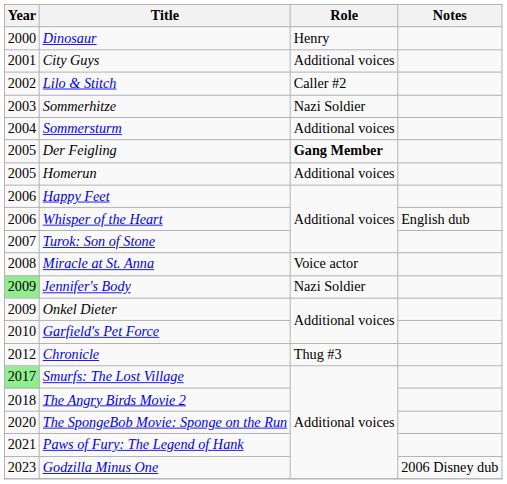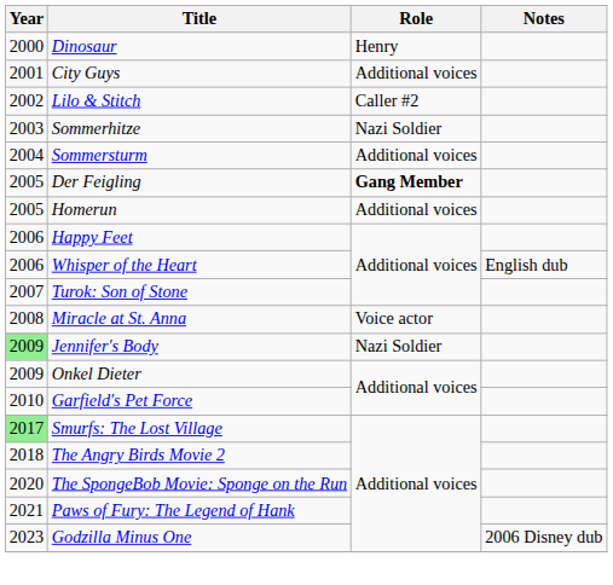 <table class="wikitable">
 <tr>
 <th>Year</th>
 <th>Title</th>
 <th>Role</th>
 <th>Notes</th>
 </tr>
 <tr>
 <td>2000</td>
 <td><em><a href='#'>Dinosaur</a></em></td>
 <td>Henry</td>
 <td></td>
 </tr>
 <tr>
 <td>2001</td>
 <td><em>City Guys</em></td>
 <td>Additional voices</td>
 <td></td>
 </tr>
 <tr>
 <td>2002</td>
 <td><em><a href='#'>Lilo & Stitch</a></em></td>
 <td>Caller #2</td>
 <td></td>
 </tr>
 <tr>
 <td>2003</td>
 <td><em>Sommerhitze</em></td>
 <td>Nazi Soldier</td>
 <td></td>
 </tr>
 <tr>
 <td>2004</td>
 <td><em><a href='#'>Sommersturm</a></em></td>
 <td>Additional voices</td>
 <td></td>
 </tr>
 <tr>
 <td>2005</td>
 <td><em>Der Feigling</em></td>
 <td><strong>Gang Member</strong></td>
 <td></td>
 </tr>
 <tr>
 <td>2005</td>
 <td><em>Homerun</em></td>
 <td>Additional voices</td>
 <td></td>
 </tr>
 <tr>
 <td>2006</td>
 <td><em><a href='#'>Happy Feet</a></em></td>
 <td rowspan="3">Additional voices</td>
 <td></td>
 </tr>
 <tr>
 <td>2006</td>
 <td><em><a href='#'>Whisper of the Heart</a></em></td>
 <td>English dub</td>
 </tr>
 <tr>
 <td>2007</td>
 <td><em><a href='#'>Turok: Son of Stone</a></em></td>
 <td></td>
 </tr>
 <tr>
 <td>2008</td>
 <td><em><a href='#'>Miracle at St. Anna</a></em></td>
 <td>Voice actor</td>
 <td></td>
 </tr>
 <tr>
 <td style="background: lightgreen;">2009</td>
 <td><em><a href='#'>Jennifer's Body</a></em></td>
 <td>Nazi Soldier</td>
 <td></td>
 </tr>
 <tr>
 <td>2009</td>
 <td><em>Onkel Dieter</em></td>
 <td rowspan="2">Additional voices</td>
 <td></td>
 </tr>
 <tr>
 <td>2010</td>
 <td><em><a href='#'>Garfield's Pet Force</a></em></td>
 <td></td>
 </tr>
 <tr>
-<td>2012</td>
-<td><em><a href='#'>Chronicle</a></em></td>
-<td>Thug #3</td>
-<td></td>
-</tr>
-<tr>
 <td style="background: lightgreen;">2017</td>
 <td><em><a href='#'>Smurfs: The Lost Village</a></em></td>
 <td rowspan="5">Additional voices</td>
 <td></td>
 </tr>
 <tr>
 <td>2018</td>
 <td><em><a href='#'>The Angry Birds Movie 2</a></em></td>
 <td></td>
 </tr>
 <tr>
 <td>2020</td>
 <td><em><a href='#'>The SpongeBob Movie: Sponge on the Run</a></em></td>
 <td></td>
 </tr>
 <tr>
 <td>2021</td>
 <td><em><a href='#'>Paws of Fury: The Legend of Hank</a></em></td>
 <td></td>
 </tr>
 <tr>
 <td>2023</td>
 <td><em><a href='#'>Godzilla Minus One</a></em></td>
 <td>2006 Disney dub</td>
 </tr>
 <tr>
 </tr>
 </table>
